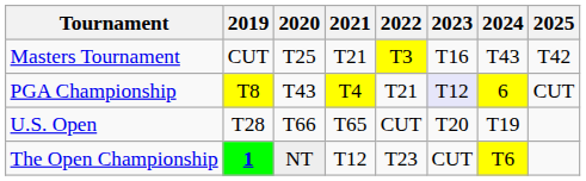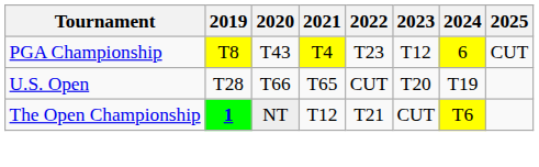 <table class="wikitable" style="font-size:95%;text-align:center;">
 <tr>
 <th>Tournament</th>
 <th>2019</th>
 <th>2020</th>
 <th>2021</th>
 <th>2022</th>
 <th>2023</th>
 <th>2024</th>
 <th>2025</th>
 </tr>
 <tr>
-<td align=left><a href='#'>Masters Tournament</a></td>
-<td>CUT</td>
-<td>T25</td>
-<td>T21</td>
-<td style="background:yellow;">T3</td>
-<td>T16</td>
-<td>T43</td>
-<td>T42</td>
-</tr>
-<tr>
 <td align=left><a href='#'>PGA Championship</a></td>
 <td style="background:yellow;">T8</td>
 <td>T43</td>
 <td style="background:yellow;">T4</td>
-<td>T21</td>
-<td style="background: lavender;">T12</td>
+<td>T23</td>
+<td>T12</td>
 <td style="background:yellow;">6</td>
 <td>CUT</td>
 </tr>
 <tr>
 <td align=left><a href='#'>U.S. Open</a></td>
 <td>T28</td>
 <td>T66</td>
 <td>T65</td>
 <td>CUT</td>
 <td>T20</td>
 <td>T19</td>
 <td></td>
 </tr>
 <tr>
 <td align=left><a href='#'>The Open Championship</a></td>
 <td style="background:lime;"><strong><a href='#'>1</a></strong></td>
 <td style="background:#eeeeee;">NT</td>
 <td>T12</td>
-<td>T23</td>
+<td>T21</td>
 <td>CUT</td>
 <td style="background:yellow;">T6</td>
 <td></td>
 </tr>
 </table>
